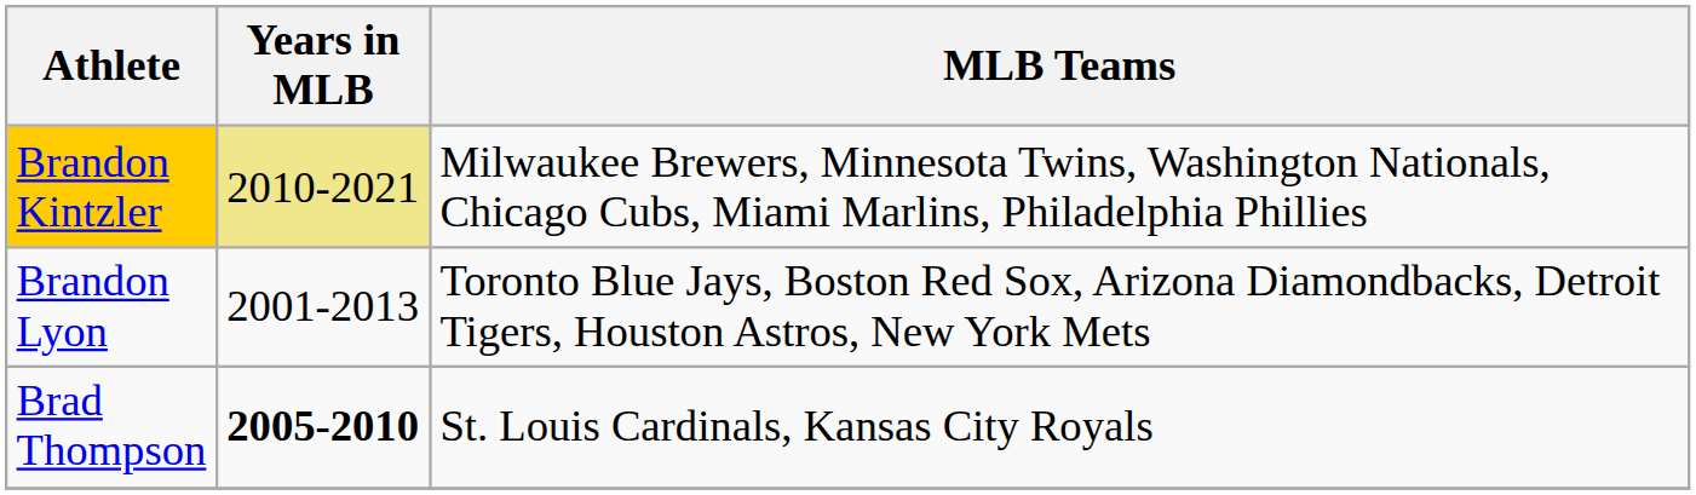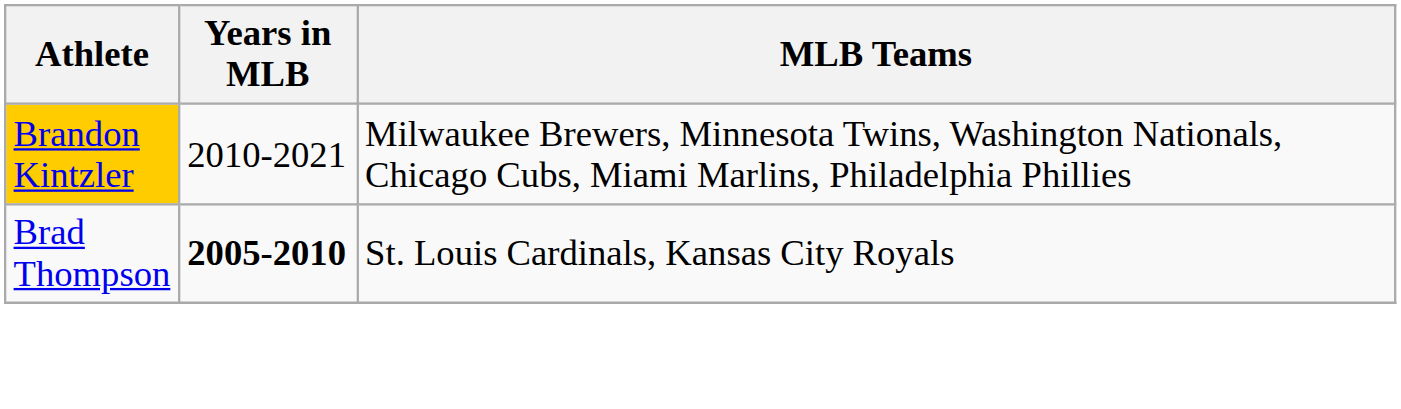 <table class="wikitable">
 <tr>
 <th>Athlete</th>
 <th>Years in MLB</th>
 <th>MLB Teams</th>
 </tr>
 <tr>
 <td style="background-color:#FFCC00; border:1px solid #aaaaaa; width:2em;"><a href='#'>Brandon Kintzler</a></td>
-<td style="background: khaki;">2010-2021</td>
+<td>2010-2021</td>
 <td>Milwaukee Brewers, Minnesota Twins, Washington Nationals, Chicago Cubs, Miami Marlins, Philadelphia Phillies</td>
-</tr>
-<tr>
-<td><a href='#'>Brandon Lyon</a></td>
-<td>2001-2013</td>
-<td>Toronto Blue Jays, Boston Red Sox, Arizona Diamondbacks, Detroit Tigers, Houston Astros, New York Mets</td>
 </tr>
 <tr>
 <td><a href='#'>Brad Thompson</a></td>
 <td><strong>2005-2010</strong></td>
 <td>St. Louis Cardinals, Kansas City Royals</td>
 </tr>
 <tr>
 </tr>
 </table>
